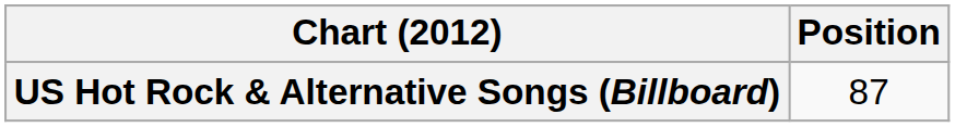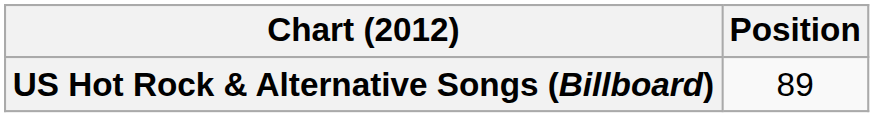 <table class="wikitable plainrowheaders" style="text-align:center">
 <tr>
 <th scope="col">Chart (2012)</th>
 <th scope="col">Position</th>
 </tr>
 <tr>
 <th scope="row">US Hot Rock & Alternative Songs (<em>Billboard</em>)</th>
-<td>87</td>
+<td>89</td>
 </tr>
 </table>
